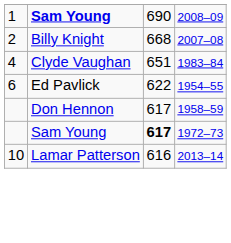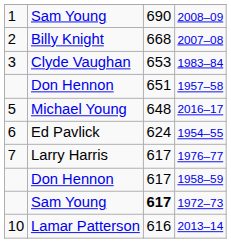 <table class="wikitable">
 <tr>
 </tr>
 <tr>
 <td>1</td>
-<td><strong><a href='#'>Sam Young</a></strong></td>
+<td><a href='#'>Sam Young</a></td>
 <td>690</td>
 <td style="font-size:80%;"><a href='#'>2008–09</a></td>
 </tr>
 <tr>
 <td>2</td>
 <td><a href='#'>Billy Knight</a></td>
 <td>668</td>
 <td style="font-size:80%;"><a href='#'>2007–08</a></td>
 </tr>
 <tr>
-<td>4</td>
+<td>3</td>
 <td><a href='#'>Clyde Vaughan</a></td>
+<td>653</td>
+<td style="font-size:80%;"><a href='#'>1983–84</a></td>
+</tr>
+<tr>
+<td></td>
+<td><a href='#'>Don Hennon</a></td>
 <td>651</td>
-<td style="font-size:80%;"><a href='#'>1983–84</a></td>
+<td style="font-size:80%;"><a href='#'>1957–58</a></td>
+</tr>
+<tr>
+<td>5</td>
+<td><a href='#'>Michael Young</a></td>
+<td>648</td>
+<td style="font-size:80%;"><a href='#'>2016–17</a></td>
 </tr>
 <tr>
 <td>6</td>
 <td>Ed Pavlick</td>
-<td>622</td>
+<td>624</td>
 <td style="font-size:80%;"><a href='#'>1954–55</a></td>
+</tr>
+<tr>
+<td>7</td>
+<td>Larry Harris</td>
+<td>617</td>
+<td style="font-size:80%;"><a href='#'>1976–77</a></td>
 </tr>
 <tr>
 <td></td>
 <td><a href='#'>Don Hennon</a></td>
 <td>617</td>
 <td style="font-size:80%;"><a href='#'>1958–59</a></td>
 </tr>
 <tr>
 <td></td>
 <td><a href='#'>Sam Young</a></td>
 <td><strong>617</strong></td>
 <td style="font-size:80%;"><a href='#'>1972–73</a></td>
 </tr>
 <tr>
 <td>10</td>
 <td><a href='#'>Lamar Patterson</a></td>
 <td>616</td>
 <td style="font-size:80%;"><a href='#'>2013–14</a></td>
 </tr>
 </table>
